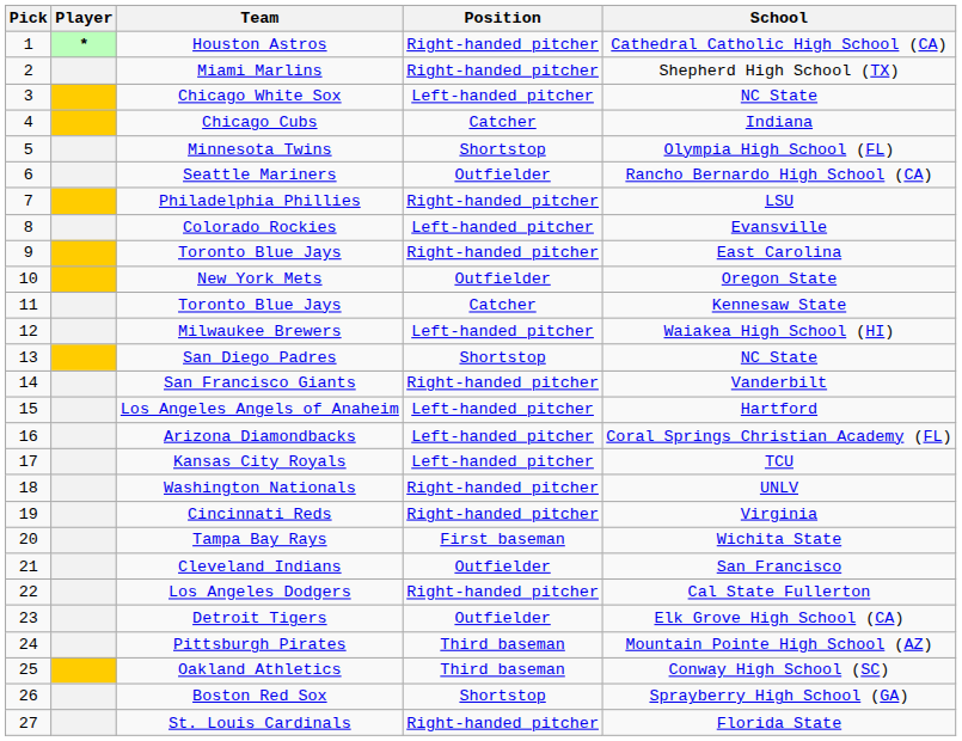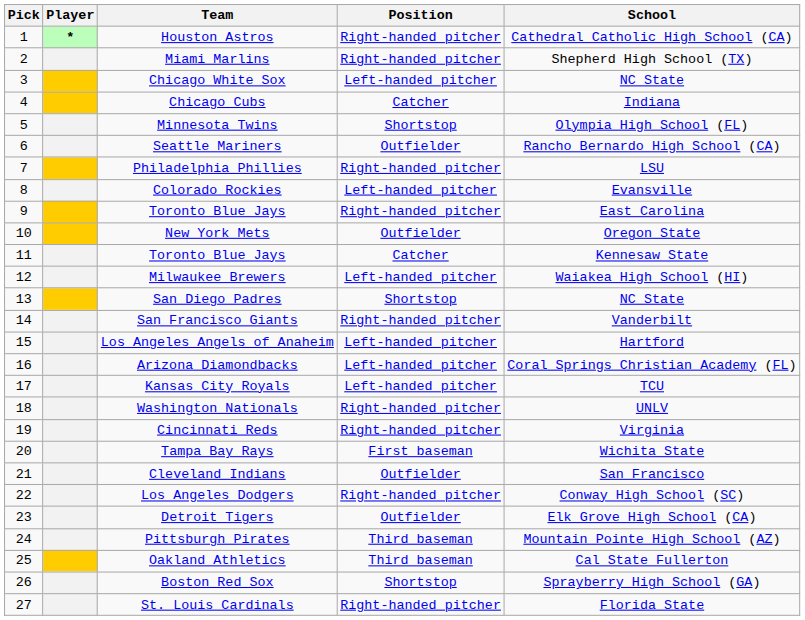 <table class="wikitable sortable plainrowheaders" style="text-align:center; width=74%">
 <tr>
 <th scope="col">Pick</th>
 <th scope="col">Player</th>
 <th scope="col">Team</th>
 <th scope="col">Position</th>
 <th scope="col">School</th>
 </tr>
 <tr>
 <td>1</td>
 <th scope="row" style="text-align:center;background:#bfb">*</th>
 <td><a href='#'>Houston Astros</a></td>
 <td><a href='#'>Right-handed pitcher</a></td>
 <td><a href='#'>Cathedral Catholic High School</a> (<a href='#'>CA</a>)</td>
 </tr>
 <tr>
 <td>2</td>
 <th scope="row" style="text-align:center"></th>
 <td><a href='#'>Miami Marlins</a></td>
 <td><a href='#'>Right-handed pitcher</a></td>
 <td>Shepherd High School (<a href='#'>TX</a>)</td>
 </tr>
 <tr>
 <td>3</td>
 <th scope="row" style="text-align:center;background:#fc0;"></th>
 <td><a href='#'>Chicago White Sox</a></td>
 <td><a href='#'>Left-handed pitcher</a></td>
 <td><a href='#'>NC State</a></td>
 </tr>
 <tr>
 <td>4</td>
 <th scope="row" style="text-align:center; background:#fc0;"></th>
 <td><a href='#'>Chicago Cubs</a></td>
 <td><a href='#'>Catcher</a></td>
 <td><a href='#'>Indiana</a></td>
 </tr>
 <tr>
 <td>5</td>
 <th scope="row" style="text-align:center"></th>
 <td><a href='#'>Minnesota Twins</a></td>
 <td><a href='#'>Shortstop</a></td>
 <td><a href='#'>Olympia High School</a> (<a href='#'>FL</a>)</td>
 </tr>
 <tr>
 <td>6</td>
 <th scope="row" style="text-align:center"></th>
 <td><a href='#'>Seattle Mariners</a></td>
 <td><a href='#'>Outfielder</a></td>
 <td><a href='#'>Rancho Bernardo High School</a> (<a href='#'>CA</a>)</td>
 </tr>
 <tr>
 <td>7</td>
 <th scope="row" style="text-align:center; background:#fc0;"></th>
 <td><a href='#'>Philadelphia Phillies</a></td>
 <td><a href='#'>Right-handed pitcher</a></td>
 <td><a href='#'>LSU</a></td>
 </tr>
 <tr>
 <td>8</td>
 <th scope="row" style="text-align:center"></th>
 <td><a href='#'>Colorado Rockies</a></td>
 <td><a href='#'>Left-handed pitcher</a></td>
 <td><a href='#'>Evansville</a></td>
 </tr>
 <tr>
 <td>9</td>
 <th scope="row" style="text-align:center; background-color:#FFCC00"></th>
 <td><a href='#'>Toronto Blue Jays</a></td>
 <td><a href='#'>Right-handed pitcher</a></td>
 <td><a href='#'>East Carolina</a></td>
 </tr>
 <tr>
 <td>10</td>
 <th scope="row" style="text-align:center; background:#fc0;"></th>
 <td><a href='#'>New York Mets</a></td>
 <td><a href='#'>Outfielder</a></td>
 <td><a href='#'>Oregon State</a></td>
 </tr>
 <tr>
 <td>11</td>
 <th scope="row" style="text-align:center"></th>
 <td><a href='#'>Toronto Blue Jays</a></td>
 <td><a href='#'>Catcher</a></td>
 <td><a href='#'>Kennesaw State</a></td>
 </tr>
 <tr>
 <td>12</td>
 <th scope="row" style="text-align:center"></th>
 <td><a href='#'>Milwaukee Brewers</a></td>
 <td><a href='#'>Left-handed pitcher</a></td>
 <td><a href='#'>Waiakea High School</a> (<a href='#'>HI</a>)</td>
 </tr>
 <tr>
 <td>13</td>
 <th scope="row" style="text-align:center; background:#fc0;"></th>
 <td><a href='#'>San Diego Padres</a></td>
 <td><a href='#'>Shortstop</a></td>
 <td><a href='#'>NC State</a></td>
 </tr>
 <tr>
 <td>14</td>
 <th scope="row" style="text-align:center"></th>
 <td><a href='#'>San Francisco Giants</a></td>
 <td><a href='#'>Right-handed pitcher</a></td>
 <td><a href='#'>Vanderbilt</a></td>
 </tr>
 <tr>
 <td>15</td>
 <th scope="row" style="text-align:center"></th>
 <td><a href='#'>Los Angeles Angels of Anaheim</a></td>
 <td><a href='#'>Left-handed pitcher</a></td>
 <td><a href='#'>Hartford</a></td>
 </tr>
 <tr>
 <td>16</td>
 <th scope="row" style="text-align:center"></th>
 <td><a href='#'>Arizona Diamondbacks</a></td>
 <td><a href='#'>Left-handed pitcher</a></td>
 <td><a href='#'>Coral Springs Christian Academy</a> (<a href='#'>FL</a>)</td>
 </tr>
 <tr>
 <td>17</td>
 <th scope="row" style="text-align:center;"></th>
 <td><a href='#'>Kansas City Royals</a></td>
 <td><a href='#'>Left-handed pitcher</a></td>
 <td><a href='#'>TCU</a></td>
 </tr>
 <tr>
 <td>18</td>
 <th scope="row" style="text-align:center"></th>
 <td><a href='#'>Washington Nationals</a></td>
 <td><a href='#'>Right-handed pitcher</a></td>
 <td><a href='#'>UNLV</a></td>
 </tr>
 <tr>
 <td>19</td>
 <th scope="row" style="text-align:center"></th>
 <td><a href='#'>Cincinnati Reds</a></td>
 <td><a href='#'>Right-handed pitcher</a></td>
 <td><a href='#'>Virginia</a></td>
 </tr>
 <tr>
 <td>20</td>
 <th scope="row" style="text-align:center"></th>
 <td><a href='#'>Tampa Bay Rays</a></td>
 <td><a href='#'>First baseman</a></td>
 <td><a href='#'>Wichita State</a></td>
 </tr>
 <tr>
 <td>21</td>
 <th scope="row" style="text-align:center"></th>
 <td><a href='#'>Cleveland Indians</a></td>
 <td><a href='#'>Outfielder</a></td>
 <td><a href='#'>San Francisco</a></td>
 </tr>
 <tr>
 <td>22</td>
 <th scope="row" style="text-align:center"></th>
 <td><a href='#'>Los Angeles Dodgers</a></td>
 <td><a href='#'>Right-handed pitcher</a></td>
-<td><a href='#'>Cal State Fullerton</a></td>
+<td><a href='#'>Conway High School</a> (<a href='#'>SC</a>)</td>
 </tr>
 <tr>
 <td>23</td>
 <th scope="row" style="text-align:center"></th>
 <td><a href='#'>Detroit Tigers</a></td>
 <td><a href='#'>Outfielder</a></td>
 <td><a href='#'>Elk Grove High School</a> (<a href='#'>CA</a>)</td>
 </tr>
 <tr>
 <td>24</td>
 <th scope="row" style="text-align:center"></th>
 <td><a href='#'>Pittsburgh Pirates</a></td>
 <td><a href='#'>Third baseman</a></td>
 <td><a href='#'>Mountain Pointe High School</a> (<a href='#'>AZ</a>)</td>
 </tr>
 <tr>
 <td>25</td>
 <th scope="row" style="text-align:center; background:#fc0;"></th>
 <td><a href='#'>Oakland Athletics</a></td>
 <td><a href='#'>Third baseman</a></td>
-<td><a href='#'>Conway High School</a> (<a href='#'>SC</a>)</td>
+<td><a href='#'>Cal State Fullerton</a></td>
 </tr>
 <tr>
 <td>26</td>
 <th scope="row" style="text-align:center"></th>
 <td><a href='#'>Boston Red Sox</a></td>
 <td><a href='#'>Shortstop</a></td>
 <td><a href='#'>Sprayberry High School</a> (<a href='#'>GA</a>)</td>
 </tr>
 <tr>
 <td>27</td>
 <th scope="row" style="text-align:center"></th>
 <td><a href='#'>St. Louis Cardinals</a></td>
 <td><a href='#'>Right-handed pitcher</a></td>
 <td><a href='#'>Florida State</a></td>
 </tr>
 </table>
